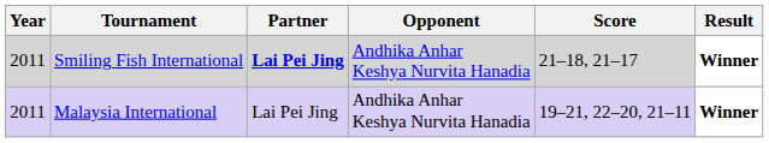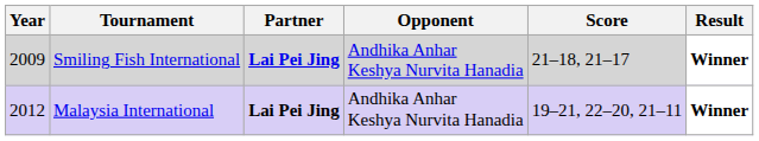 <table class="sortable wikitable" style="font-size: 90%;">
 <tr>
 <th>Year</th>
 <th>Tournament</th>
 <th>Partner</th>
 <th>Opponent</th>
 <th>Score</th>
 <th>Result</th>
 </tr>
 <tr style="background:#D5D5D5">
-<td align="center">2011</td>
+<td align="center">2009</td>
 <td align="left"><a href='#'>Smiling Fish International</a></td>
 <td align="left"><strong> <a href='#'>Lai Pei Jing</a></strong></td>
 <td align="left"> <a href='#'>Andhika Anhar</a> <br>  <a href='#'>Keshya Nurvita Hanadia</a></td>
 <td align="left">21–18, 21–17</td>
 <td style="text-align:left; background:white"> <strong>Winner</strong></td>
 </tr>
 <tr style="background:#D8CEF6">
-<td align="center">2011</td>
+<td align="center">2012</td>
 <td align="left"><a href='#'>Malaysia International</a></td>
-<td align="left"> Lai Pei Jing</td>
+<td align="left"><strong> Lai Pei Jing</strong></td>
 <td align="left"> Andhika Anhar <br>  Keshya Nurvita Hanadia</td>
 <td align="left">19–21, 22–20, 21–11</td>
 <td style="text-align:left; background:white"> <strong>Winner</strong></td>
 </tr>
 </table>
